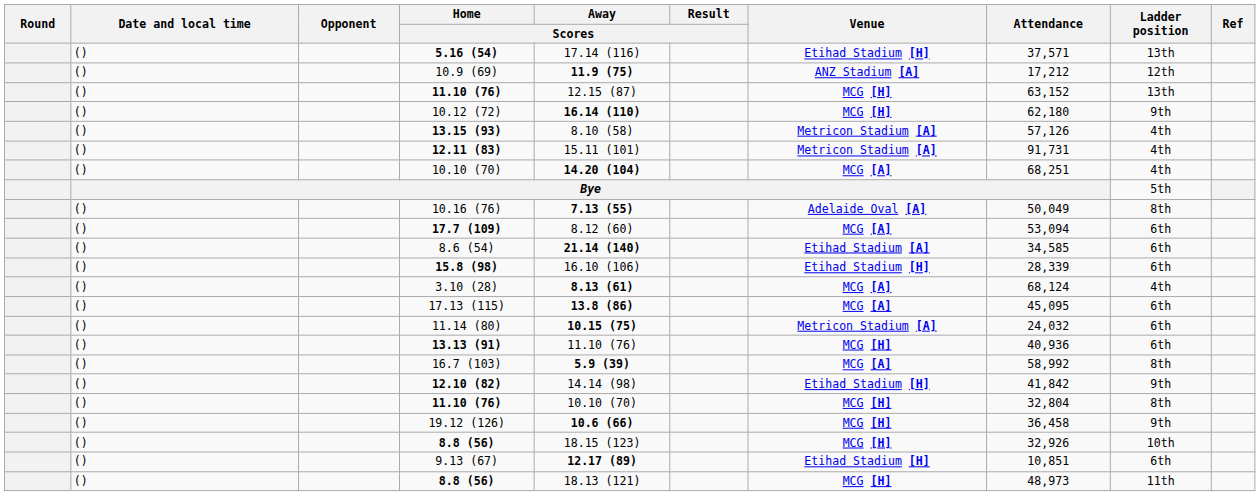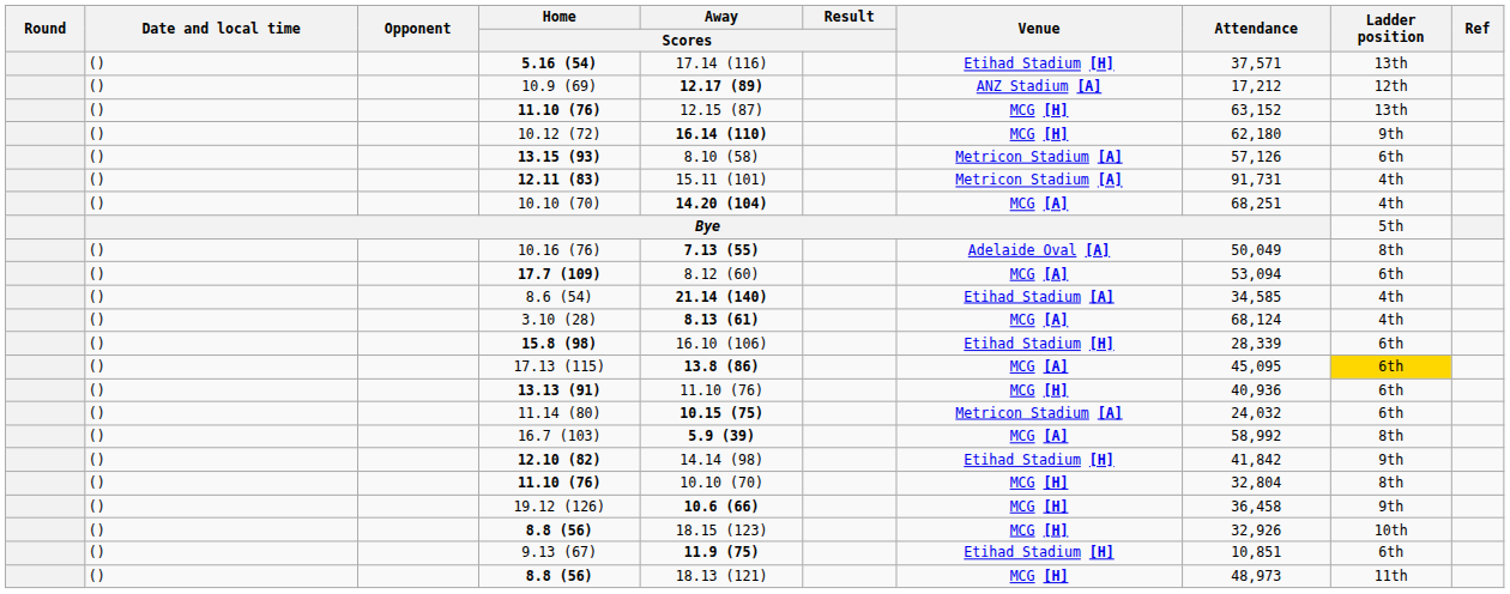 <table class="wikitable plainrowheaders" style="font-size:90%; width:100%; text-align:center;">
 <tr>
 <th scope="col" rowspan="2">Round</th>
 <th scope="col" rowspan="2">Date and local time</th>
 <th scope="col" rowspan="2">Opponent</th>
 <th scope="col">Home</th>
 <th scope="col">Away</th>
 <th scope="col">Result</th>
 <th scope="col" rowspan="2">Venue</th>
 <th scope="col" rowspan="2">Attendance</th>
 <th scope="col" rowspan="2">Ladder<br>position</th>
 <th scope="col" class="unsortable" rowspan=2>Ref</th>
 </tr>
 <tr>
 <th scope="col" colspan="3">Scores</th>
 </tr>
 <tr>
 <th scope="row"></th>
 <td align=left> ()</td>
 <td align=left></td>
 <td><strong>5.16 (54)</strong></td>
 <td>17.14 (116)</td>
 <td></td>
 <td><a href='#'>Etihad Stadium</a> <a href='#'><strong>[H]</strong></a></td>
 <td>37,571</td>
 <td>13th</td>
 <td></td>
 </tr>
 <tr>
 <th scope="row"></th>
 <td align=left> ()</td>
 <td align=left></td>
 <td>10.9 (69)</td>
-<td><strong>11.9 (75)</strong></td>
+<td><strong>12.17 (89)</strong></td>
 <td></td>
 <td><a href='#'>ANZ Stadium</a> <a href='#'><strong>[A]</strong></a></td>
 <td>17,212</td>
 <td>12th</td>
 <td></td>
 </tr>
 <tr>
 <th scope="row"></th>
 <td align=left> ()</td>
 <td align=left></td>
 <td><strong>11.10 (76)</strong></td>
 <td>12.15 (87)</td>
 <td></td>
 <td><a href='#'>MCG</a> <a href='#'><strong>[H]</strong></a></td>
 <td>63,152</td>
 <td>13th</td>
 <td></td>
 </tr>
 <tr>
 <th scope="row"></th>
 <td align=left> ()</td>
 <td align=left></td>
 <td>10.12 (72)</td>
 <td><strong>16.14 (110)</strong></td>
 <td></td>
 <td><a href='#'>MCG</a> <a href='#'><strong>[H]</strong></a></td>
 <td>62,180</td>
 <td>9th</td>
 <td></td>
 </tr>
 <tr>
 <th scope="row"></th>
 <td align=left> ()</td>
 <td align=left></td>
 <td><strong>13.15 (93)</strong></td>
 <td>8.10 (58)</td>
 <td></td>
 <td><a href='#'>Metricon Stadium</a> <a href='#'><strong>[A]</strong></a></td>
 <td>57,126</td>
-<td>4th</td>
+<td>6th</td>
 <td></td>
 </tr>
 <tr>
 <th scope="row"></th>
 <td align=left> ()</td>
 <td align=left></td>
 <td><strong>12.11 (83)</strong></td>
 <td>15.11 (101)</td>
 <td></td>
 <td><a href='#'>Metricon Stadium</a> <a href='#'><strong>[A]</strong></a></td>
 <td>91,731</td>
 <td>4th</td>
 <td></td>
 </tr>
 <tr>
 <th scope="row"></th>
 <td align=left> ()</td>
 <td align=left></td>
 <td>10.10 (70)</td>
 <td><strong>14.20 (104)</strong></td>
 <td></td>
 <td><a href='#'>MCG</a> <a href='#'><strong>[A]</strong></a></td>
 <td>68,251</td>
 <td>4th</td>
 <td></td>
 </tr>
 <tr>
 <th scope="row"></th>
 <th colspan=7><span><em>Bye</em></span></th>
 <td>5th</td>
 <th></th>
 </tr>
 <tr>
 <th scope="row"></th>
 <td align=left> ()</td>
 <td align=left></td>
 <td>10.16 (76)</td>
 <td><strong>7.13 (55)</strong></td>
 <td></td>
 <td><a href='#'>Adelaide Oval</a> <a href='#'><strong>[A]</strong></a></td>
 <td>50,049</td>
 <td>8th</td>
 <td></td>
 </tr>
 <tr>
 <th scope="row"></th>
 <td align=left> ()</td>
 <td align=left></td>
 <td><strong>17.7 (109)</strong></td>
 <td>8.12 (60)</td>
 <td></td>
 <td><a href='#'>MCG</a> <a href='#'><strong>[A]</strong></a></td>
 <td>53,094</td>
 <td>6th</td>
 <td></td>
 </tr>
 <tr>
 <th scope="row"></th>
 <td align=left> ()</td>
 <td align=left></td>
 <td>8.6 (54)</td>
 <td><strong>21.14 (140)</strong></td>
 <td></td>
 <td><a href='#'>Etihad Stadium</a> <a href='#'><strong>[A]</strong></a></td>
 <td>34,585</td>
-<td>6th</td>
+<td>4th</td>
+<td></td>
+</tr>
+<tr>
+<th scope="row"></th>
+<td align=left> ()</td>
+<td align=left></td>
+<td>3.10 (28)</td>
+<td><strong>8.13 (61)</strong></td>
+<td></td>
+<td><a href='#'>MCG</a> <a href='#'><strong>[A]</strong></a></td>
+<td>68,124</td>
+<td>4th</td>
 <td></td>
 </tr>
 <tr>
 <th scope="row"></th>
 <td align=left> ()</td>
 <td align=left></td>
 <td><strong>15.8 (98)</strong></td>
 <td>16.10 (106)</td>
 <td></td>
 <td><a href='#'>Etihad Stadium</a> <a href='#'><strong>[H]</strong></a></td>
 <td>28,339</td>
 <td>6th</td>
 <td></td>
 </tr>
 <tr>
 <th scope="row"></th>
 <td align=left> ()</td>
 <td align=left></td>
-<td>3.10 (28)</td>
-<td><strong>8.13 (61)</strong></td>
+<td>17.13 (115)</td>
+<td><strong>13.8 (86)</strong></td>
 <td></td>
 <td><a href='#'>MCG</a> <a href='#'><strong>[A]</strong></a></td>
-<td>68,124</td>
-<td>4th</td>
+<td>45,095</td>
+<td style="background: gold;">6th</td>
 <td></td>
 </tr>
 <tr>
 <th scope="row"></th>
 <td align=left> ()</td>
 <td align=left></td>
-<td>17.13 (115)</td>
-<td><strong>13.8 (86)</strong></td>
+<td><strong>13.13 (91)</strong></td>
+<td>11.10 (76)</td>
 <td></td>
-<td><a href='#'>MCG</a> <a href='#'><strong>[A]</strong></a></td>
-<td>45,095</td>
+<td><a href='#'>MCG</a> <a href='#'><strong>[H]</strong></a></td>
+<td>40,936</td>
 <td>6th</td>
 <td></td>
 </tr>
 <tr>
 <th scope="row"></th>
 <td align=left> ()</td>
 <td align=left></td>
 <td>11.14 (80)</td>
 <td><strong>10.15 (75)</strong></td>
 <td></td>
 <td><a href='#'>Metricon Stadium</a> <a href='#'><strong>[A]</strong></a></td>
 <td>24,032</td>
-<td>6th</td>
-<td></td>
-</tr>
-<tr>
-<th scope="row"></th>
-<td align=left> ()</td>
-<td align=left></td>
-<td><strong>13.13 (91)</strong></td>
-<td>11.10 (76)</td>
-<td></td>
-<td><a href='#'>MCG</a> <a href='#'><strong>[H]</strong></a></td>
-<td>40,936</td>
 <td>6th</td>
 <td></td>
 </tr>
 <tr>
 <th scope="row"></th>
 <td align=left> ()</td>
 <td align=left></td>
 <td>16.7 (103)</td>
 <td><strong>5.9 (39)</strong></td>
 <td></td>
 <td><a href='#'>MCG</a> <a href='#'><strong>[A]</strong></a></td>
 <td>58,992</td>
 <td>8th</td>
 <td></td>
 </tr>
 <tr>
 <th scope="row"></th>
 <td align=left> ()</td>
 <td align=left></td>
 <td><strong>12.10 (82)</strong></td>
 <td>14.14 (98)</td>
 <td></td>
 <td><a href='#'>Etihad Stadium</a> <a href='#'><strong>[H]</strong></a></td>
 <td>41,842</td>
 <td>9th</td>
 <td></td>
 </tr>
 <tr>
 <th scope="row"></th>
 <td align=left> ()</td>
 <td align=left></td>
 <td><strong>11.10 (76)</strong></td>
 <td>10.10 (70)</td>
 <td></td>
 <td><a href='#'>MCG</a> <a href='#'><strong>[H]</strong></a></td>
 <td>32,804</td>
 <td>8th</td>
 <td></td>
 </tr>
 <tr>
 <th scope="row"></th>
 <td align=left> ()</td>
 <td align=left></td>
 <td>19.12 (126)</td>
 <td><strong>10.6 (66)</strong></td>
 <td></td>
 <td><a href='#'>MCG</a> <a href='#'><strong>[H]</strong></a></td>
 <td>36,458</td>
 <td>9th</td>
 <td></td>
 </tr>
 <tr>
 <th scope="row"></th>
 <td align=left> ()</td>
 <td align=left></td>
 <td><strong>8.8 (56)</strong></td>
 <td>18.15 (123)</td>
 <td></td>
 <td><a href='#'>MCG</a> <a href='#'><strong>[H]</strong></a></td>
 <td>32,926</td>
 <td>10th</td>
 <td></td>
 </tr>
 <tr>
 <th scope="row"></th>
 <td align=left> ()</td>
 <td align=left></td>
 <td>9.13 (67)</td>
-<td><strong>12.17 (89)</strong></td>
+<td><strong>11.9 (75)</strong></td>
 <td></td>
 <td><a href='#'>Etihad Stadium</a> <a href='#'><strong>[H]</strong></a></td>
 <td>10,851</td>
 <td>6th</td>
 <td></td>
 </tr>
 <tr>
 <th scope="row"></th>
 <td align=left> ()</td>
 <td align=left></td>
 <td><strong>8.8 (56)</strong></td>
 <td>18.13 (121)</td>
 <td></td>
 <td><a href='#'>MCG</a> <a href='#'><strong>[H]</strong></a></td>
 <td>48,973</td>
 <td>11th</td>
 <td></td>
 </tr>
 </table>
